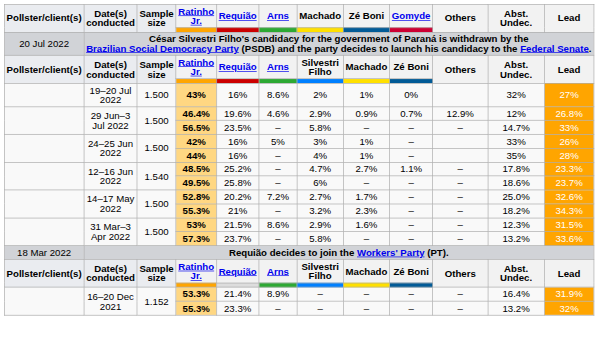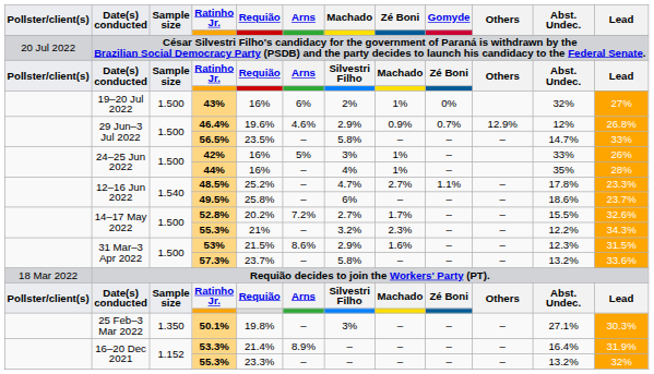 <table class="wikitable sortable" style="text-align:center;font-size:90%;line-height:14px;">
 <tr>
 <td rowspan="2" class="unsortable" style="width:50px;background:#eaecf0;"><strong>Pollster/client(s)</strong></td>
 <td rowspan="2" class="unsortable" style="width:50px;background:#eaecf0;"><strong>Date(s)<br>conducted</strong></td>
 <td rowspan="2" class="unsortable" style="width:50px;background:#eaecf0;"><strong>Sample<br>size</strong></td>
 <th class="unsortable" style="width:50px;"><a href='#'>Ratinho Jr.</a><br></th>
 <th class="unsortable" style="width:50px;"><a href='#'>Requião</a><br></th>
 <th class="unsortable" style="width:50px;"><strong><a href='#'>Arns</a></strong><br></th>
 <th class="unsortable" style="width:50px;"><strong>Machado</strong><br></th>
 <th class="unsortable" style="width:50px;"><strong>Zé Boni</strong><br></th>
 <th class="unsortable" style="width:50px;"><strong><a href='#'>Gomyde</a></strong><br></th>
 <th rowspan="2">Others</th>
 <th rowspan="2">Abst.<br>Undec.</th>
 <th rowspan="2">Lead</th>
 </tr>
 <tr>
 <th data-sort-type="number" class="sortable" style="background:#FFA500;"></th>
 <th data-sort-type="number" class="sortable" style="background:#CC0000;"></th>
 <th data-sort-type="number" class="sortable" style="background:#2da933;"></th>
 <th data-sort-type="number" class="sortable" style="background:#FFE000;"></th>
 <th data-sort-type="number" class="sortable" style="background:#025B97;"></th>
 <th data-sort-type="number" class="sortable" style="background:#CC0033;"></th>
 </tr>
 <tr>
 <td style="background:#d1d3d7;">20 Jul 2022</td>
 <td colspan="11" style="background:#d1d3d7;"><strong>César Silvestri Filho's candidacy for the government of Paraná is withdrawn by the <br><a href='#'>Brazilian Social Democracy Party</a> (PSDB) and the party decides to launch his candidacy to the <a href='#'>Federal Senate</a>.</strong></td>
 </tr>
 <tr>
 <td rowspan="2" class="unsortable" style="width:50px;background:#eaecf0;"><strong>Pollster/client(s)</strong></td>
 <td rowspan="2" class="unsortable" style="width:50px;background:#eaecf0;"><strong>Date(s)<br>conducted</strong></td>
 <td rowspan="2" class="unsortable" style="width:50px;background:#eaecf0;"><strong>Sample<br>size</strong></td>
 <th class="unsortable" style="width:50px;"><a href='#'>Ratinho Jr.</a><br></th>
 <th class="unsortable" style="width:50px;"><a href='#'>Requião</a><br></th>
 <th class="unsortable" style="width:50px;"><strong><a href='#'>Arns</a></strong><br></th>
 <th class="unsortable" style="width:50px;"><strong>Silvestri Filho</strong><br></th>
 <th class="unsortable" style="width:50px;"><strong>Machado</strong><br></th>
 <th class="unsortable" style="width:50px;"><strong>Zé Boni</strong><br></th>
 <th rowspan="2">Others</th>
 <th rowspan="2">Abst.<br>Undec.</th>
 <th rowspan="2">Lead</th>
 </tr>
 <tr>
 <th data-sort-type="number" class="sortable" style="background:#FFA500;"></th>
 <th data-sort-type="number" class="sortable" style="background:#CC0000;"></th>
 <th data-sort-type="number" class="sortable" style="background:#2da933;"></th>
 <th data-sort-type="number" class="sortable" style="background:#0080FF;"></th>
 <th data-sort-type="number" class="sortable" style="background:#FFE000;"></th>
 <th data-sort-type="number" class="sortable" style="background:#025B97;"></th>
 </tr>
 <tr>
 <td></td>
 <td>19–20 Jul 2022</td>
 <td>1.500</td>
 <td style="background:#ffd782;"><strong>43%</strong></td>
 <td>16%</td>
-<td>8.6%</td>
+<td>6%</td>
 <td>2%</td>
 <td>1%</td>
 <td>0%</td>
 <td></td>
 <td>32%</td>
 <td style="background:#FFA500;color:#FFFFFF;">27%</td>
 </tr>
 <tr>
 <td rowspan="2"></td>
 <td rowspan="2">29 Jun–3 Jul 2022</td>
 <td rowspan="2">1.500</td>
 <td style="background:#ffd782;"><strong>46.4%</strong></td>
 <td>19.6%</td>
 <td>4.6%</td>
 <td>2.9%</td>
 <td>0.9%</td>
 <td>0.7%</td>
 <td>12.9%</td>
 <td>12%</td>
 <td style="background:#FFA500;color:#FFFFFF;">26.8%</td>
 </tr>
 <tr>
 <td style="background:#ffd782;"><strong>56.5%</strong></td>
 <td>23.5%</td>
 <td>–</td>
 <td>5.8%</td>
 <td>–</td>
 <td>–</td>
 <td>–</td>
 <td>14.7%</td>
 <td style="background:#FFA500;color:#FFFFFF;">33%</td>
 </tr>
 <tr>
 <td rowspan="2"></td>
 <td rowspan="2">24–25 Jun 2022</td>
 <td rowspan="2">1.500</td>
 <td style="background:#ffd782;"><strong>42%</strong></td>
 <td>16%</td>
 <td>5%</td>
 <td>3%</td>
 <td>1%</td>
 <td>–</td>
 <td></td>
 <td>33%</td>
 <td style="background:#FFA500;color:#FFFFFF;">26%</td>
 </tr>
 <tr>
 <td style="background:#ffd782;"><strong>44%</strong></td>
 <td>16%</td>
 <td>–</td>
 <td>4%</td>
 <td>1%</td>
 <td>–</td>
 <td></td>
 <td>35%</td>
 <td style="background:#FFA500;color:#FFFFFF;">28%</td>
 </tr>
 <tr>
 <td rowspan="2"></td>
 <td rowspan="2">12–16 Jun 2022</td>
 <td rowspan="2">1.540</td>
 <td style="background:#ffd782;"><strong>48.5%</strong></td>
 <td>25.2%</td>
 <td>–</td>
 <td>4.7%</td>
 <td>2.7%</td>
 <td>1.1%</td>
 <td>–</td>
 <td>17.8%</td>
 <td style="background:#FFA500;color:#FFFFFF;">23.3%</td>
 </tr>
 <tr>
 <td style="background:#ffd782;"><strong>49.5%</strong></td>
 <td>25.8%</td>
 <td>–</td>
 <td>6%</td>
 <td>–</td>
 <td>–</td>
 <td>–</td>
 <td>18.6%</td>
 <td style="background:#FFA500;color:#FFFFFF;">23.7%</td>
 </tr>
 <tr>
 <td rowspan="2"></td>
 <td rowspan="2">14–17 May 2022</td>
 <td rowspan="2">1.500</td>
 <td style="background:#ffd782;"><strong>52.8%</strong></td>
 <td>20.2%</td>
 <td>7.2%</td>
 <td>2.7%</td>
 <td>1.7%</td>
 <td>–</td>
 <td>–</td>
-<td>25.0%</td>
+<td>15.5%</td>
 <td style="background:#FFA500;color:#FFFFFF;">32.6%</td>
 </tr>
 <tr>
 <td style="background:#ffd782;"><strong>55.3%</strong></td>
 <td>21%</td>
 <td>–</td>
 <td>3.2%</td>
 <td>2.3%</td>
 <td>–</td>
 <td>–</td>
-<td>18.2%</td>
+<td>12.2%</td>
 <td style="background:#FFA500;color:#FFFFFF;">34.3%</td>
 </tr>
 <tr>
 <td rowspan="2"></td>
 <td rowspan="2">31 Mar–3 Apr 2022</td>
 <td rowspan="2">1.500</td>
 <td style="background:#ffd782;"><strong>53%</strong></td>
 <td>21.5%</td>
 <td>8.6%</td>
 <td>2.9%</td>
 <td>1.6%</td>
 <td>–</td>
 <td>–</td>
 <td>12.3%</td>
 <td style="background:#FFA500;color:#FFFFFF;">31.5%</td>
 </tr>
 <tr>
 <td style="background:#ffd782;"><strong>57.3%</strong></td>
 <td>23.7%</td>
 <td>–</td>
 <td>5.8%</td>
 <td>–</td>
 <td>–</td>
 <td>–</td>
 <td>13.2%</td>
 <td style="background:#FFA500;color:#FFFFFF;">33.6%</td>
 </tr>
 <tr>
 <td style="background:#d1d3d7;">18 Mar 2022</td>
 <td colspan="11" style="background:#d1d3d7;"><strong>Requião decides to join the <a href='#'>Workers' Party</a> (PT).</strong></td>
 </tr>
 <tr>
 <td rowspan="2" class="unsortable" style="width:50px;background:#eaecf0;"><strong>Pollster/client(s)</strong></td>
 <td rowspan="2" class="unsortable" style="width:50px;background:#eaecf0;"><strong>Date(s)<br>conducted</strong></td>
 <td rowspan="2" class="unsortable" style="width:50px;background:#eaecf0;"><strong>Sample<br>size</strong></td>
 <th class="unsortable" style="width:50px;"><a href='#'>Ratinho Jr.</a><br></th>
 <th class="unsortable" style="width:50px;"><a href='#'>Requião</a><br></th>
 <th class="unsortable" style="width:50px;"><strong><a href='#'>Arns</a></strong><br></th>
 <th class="unsortable" style="width:50px;"><strong>Silvestri Filho</strong><br></th>
 <th class="unsortable" style="width:50px;"><strong>Machado</strong><br></th>
 <th class="unsortable" style="width:50px;"><strong>Zé Boni</strong><br></th>
 <th rowspan="2">Others</th>
 <th rowspan="2">Abst.<br>Undec.</th>
 <th rowspan="2">Lead</th>
 </tr>
 <tr>
 <th data-sort-type="number" class="sortable" style="background:#FFA500;"></th>
 <th data-sort-type="number" class="sortable" style="background:#DDDDDD;"></th>
 <th data-sort-type="number" class="sortable" style="background:#2da933;"></th>
 <th data-sort-type="number" class="sortable" style="background:#0080FF;"></th>
 <th data-sort-type="number" class="sortable" style="background:#FFE000;"></th>
 <th data-sort-type="number" class="sortable" style="background:#025B97;"></th>
 </tr>
 <tr>
+<td></td>
+<td>25 Feb–3 Mar 2022</td>
+<td>1.350</td>
+<td style="background:#ffd782;"><strong>50.1%</strong></td>
+<td>19.8%</td>
+<td>–</td>
+<td>3%</td>
+<td>–</td>
+<td>–</td>
+<td>–</td>
+<td>27.1%</td>
+<td style="background:#FFA500;color:#FFFFFF;">30.3%</td>
+</tr>
+<tr>
 <td rowspan="2"></td>
 <td rowspan="2">16–20 Dec 2021</td>
 <td rowspan="2">1.152</td>
 <td style="background:#ffd782;"><strong>53.3%</strong></td>
 <td>21.4%</td>
 <td>8.9%</td>
 <td>–</td>
 <td>–</td>
 <td>–</td>
 <td>–</td>
 <td>16.4%</td>
 <td style="background:#FFA500;color:#FFFFFF;">31.9%</td>
 </tr>
 <tr>
 <td style="background:#ffd782;"><strong>55.3%</strong></td>
 <td>23.3%</td>
 <td>–</td>
 <td>–</td>
 <td>–</td>
 <td>–</td>
 <td>–</td>
 <td>13.2%</td>
 <td style="background:#FFA500;color:#FFFFFF;">32%</td>
 </tr>
 </table>
